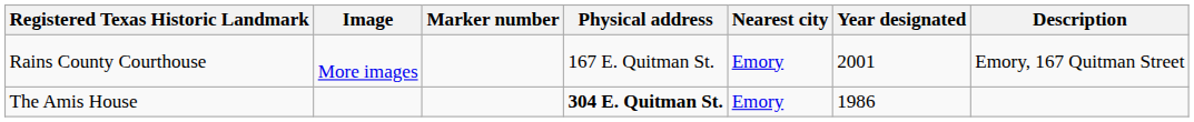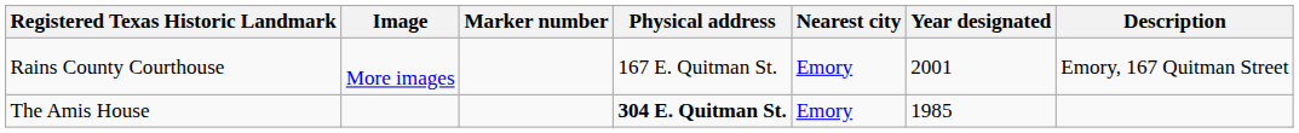 <table class="wikitable sortable">
 <tr>
 <th>Registered Texas Historic Landmark</th>
 <th>Image</th>
 <th>Marker number</th>
 <th>Physical address</th>
 <th>Nearest city</th>
 <th>Year designated</th>
 <th>Description</th>
 </tr>
 <tr>
 <td>Rains County Courthouse</td>
 <td><br> <a href='#'>More images</a></td>
 <td></td>
 <td>167 E. Quitman St.<br></td>
 <td><a href='#'>Emory</a></td>
 <td>2001</td>
 <td>Emory, 167 Quitman Street</td>
 </tr>
 <tr>
 <td>The Amis House</td>
 <td></td>
 <td></td>
 <td><strong>304 E. Quitman St.<br></strong></td>
 <td><a href='#'>Emory</a></td>
-<td>1986</td>
+<td>1985</td>
 <td></td>
 </tr>
 </table>
